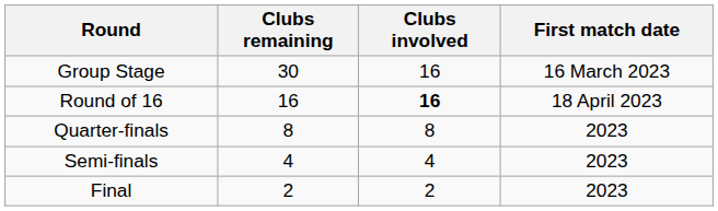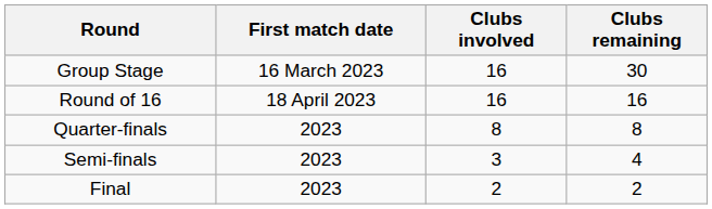 <table class="wikitable" style="text-align: center; font-size: 100%; width: 600px;">
 <tr>
 <th width=30%>Round</th>
+<th width=30%>First match date</th>
+<th width=20%>Clubs involved</th>
 <th width=20%>Clubs remaining</th>
-<th width=20%>Clubs involved</th>
-<th width=30%>First match date</th>
 </tr>
 <tr>
 <td align="center">Group Stage</td>
+<td align=center>16 March 2023</td>
+<td align=center>16</td>
 <td align=center>30</td>
-<td align=center>16</td>
-<td align=center>16 March 2023</td>
 </tr>
 <tr>
 <td align="center">Round of 16</td>
+<td align=center>18 April 2023</td>
 <td align=center>16</td>
-<td align=center><strong>16</strong></td>
-<td align=center>18 April 2023</td>
+<td align=center>16</td>
 </tr>
 <tr>
 <td align="center">Quarter-finals</td>
+<td align=center>2023</td>
 <td align=center>8</td>
 <td align=center>8</td>
-<td align=center>2023</td>
 </tr>
 <tr>
 <td align="center">Semi-finals</td>
+<td align=center>2023</td>
+<td align=center>3</td>
 <td align=center>4</td>
-<td align=center>4</td>
-<td align=center>2023</td>
 </tr>
 <tr>
 <td align="center">Final</td>
+<td align=center>2023</td>
 <td align=center>2</td>
 <td align=center>2</td>
-<td align=center>2023</td>
 </tr>
 </table>
